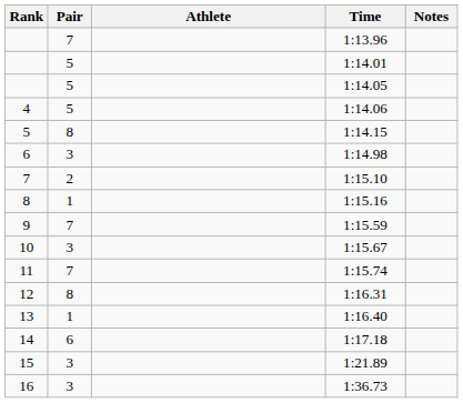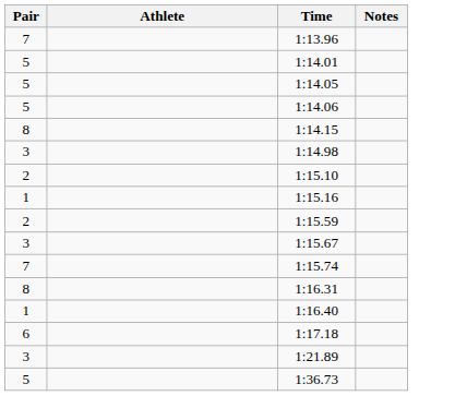 <table class=wikitable style="text-align:center">
 <tr>
-<th width=40>Rank</th>
 <th width=40>Pair</th>
 <th width=250>Athlete</th>
 <th width=80>Time</th>
 <th width=50>Notes</th>
 </tr>
 <tr>
-<td></td>
 <td>7</td>
 <td align=left></td>
 <td>1:13.96</td>
 <td></td>
 </tr>
 <tr>
-<td></td>
 <td>5</td>
 <td align=left></td>
 <td>1:14.01</td>
 <td></td>
 </tr>
 <tr>
-<td></td>
 <td>5</td>
 <td align=left></td>
 <td>1:14.05</td>
 <td></td>
 </tr>
 <tr>
-<td>4</td>
 <td>5</td>
 <td align=left></td>
 <td>1:14.06</td>
 <td></td>
 </tr>
 <tr>
-<td>5</td>
 <td>8</td>
 <td align=left></td>
 <td>1:14.15</td>
 <td></td>
 </tr>
 <tr>
-<td>6</td>
 <td>3</td>
 <td align=left></td>
 <td>1:14.98</td>
 <td></td>
 </tr>
 <tr>
-<td>7</td>
 <td>2</td>
 <td align=left></td>
 <td>1:15.10</td>
 <td></td>
 </tr>
 <tr>
-<td>8</td>
 <td>1</td>
 <td align=left></td>
 <td>1:15.16</td>
 <td></td>
 </tr>
 <tr>
-<td>9</td>
-<td>7</td>
+<td>2</td>
 <td align=left></td>
 <td>1:15.59</td>
 <td></td>
 </tr>
 <tr>
-<td>10</td>
 <td>3</td>
 <td align=left></td>
 <td>1:15.67</td>
 <td></td>
 </tr>
 <tr>
-<td>11</td>
 <td>7</td>
 <td align=left></td>
 <td>1:15.74</td>
 <td></td>
 </tr>
 <tr>
-<td>12</td>
 <td>8</td>
 <td align=left></td>
 <td>1:16.31</td>
 <td></td>
 </tr>
 <tr>
-<td>13</td>
 <td>1</td>
 <td align=left></td>
 <td>1:16.40</td>
 <td></td>
 </tr>
 <tr>
-<td>14</td>
 <td>6</td>
 <td align=left></td>
 <td>1:17.18</td>
 <td></td>
 </tr>
 <tr>
-<td>15</td>
 <td>3</td>
 <td align=left></td>
 <td>1:21.89</td>
 <td></td>
 </tr>
 <tr>
-<td>16</td>
-<td>3</td>
+<td>5</td>
 <td align=left></td>
 <td>1:36.73</td>
 <td></td>
 </tr>
 </table>
